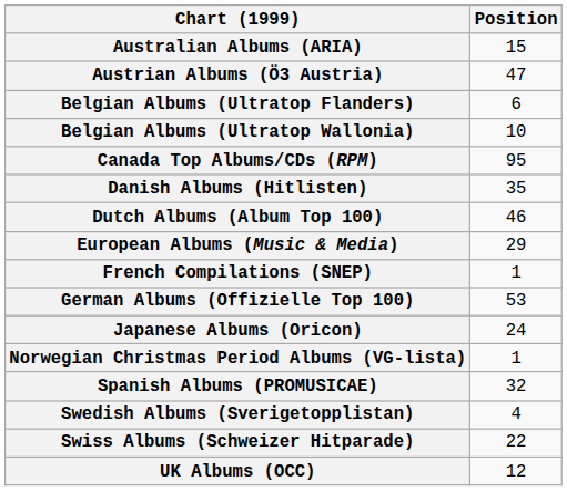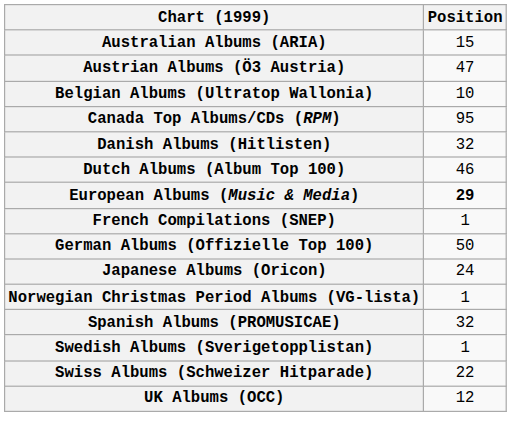 <table class="wikitable sortable plainrowheaders" style="text-align:center">
 <tr>
 <th scope="col">Chart (1999)</th>
 <th scope="col">Position</th>
 </tr>
 <tr>
 <th scope="row">Australian Albums (ARIA)</th>
 <td>15</td>
 </tr>
 <tr>
 <th scope="row">Austrian Albums (Ö3 Austria)</th>
 <td>47</td>
 </tr>
 <tr>
-<th scope="row">Belgian Albums (Ultratop Flanders)</th>
-<td>6</td>
-</tr>
-<tr>
 <th scope="row">Belgian Albums (Ultratop Wallonia)</th>
 <td>10</td>
 </tr>
 <tr>
 <th scope="row">Canada Top Albums/CDs (<em>RPM</em>)</th>
 <td>95</td>
 </tr>
 <tr>
 <th scope="row">Danish Albums (Hitlisten)</th>
-<td>35</td>
+<td>32</td>
 </tr>
 <tr>
 <th scope="row">Dutch Albums (Album Top 100)</th>
 <td>46</td>
 </tr>
 <tr>
 <th scope="row">European Albums (<em>Music & Media</em>)</th>
-<td>29</td>
+<td><strong>29</strong></td>
 </tr>
 <tr>
 <th scope="row">French Compilations (SNEP)</th>
 <td>1</td>
 </tr>
 <tr>
 <th scope="row">German Albums (Offizielle Top 100)</th>
-<td>53</td>
+<td>50</td>
 </tr>
 <tr>
 <th scope="row">Japanese Albums (Oricon)</th>
 <td>24</td>
 </tr>
 <tr>
 <th scope="row">Norwegian Christmas Period Albums (VG-lista)</th>
 <td>1</td>
 </tr>
 <tr>
 <th scope="row">Spanish Albums (PROMUSICAE)</th>
 <td>32</td>
 </tr>
 <tr>
 <th scope="row">Swedish Albums (Sverigetopplistan)</th>
-<td>4</td>
+<td>1</td>
 </tr>
 <tr>
 <th scope="row">Swiss Albums (Schweizer Hitparade)</th>
 <td>22</td>
 </tr>
 <tr>
 <th scope="row">UK Albums (OCC)</th>
 <td>12</td>
 </tr>
 </table>
